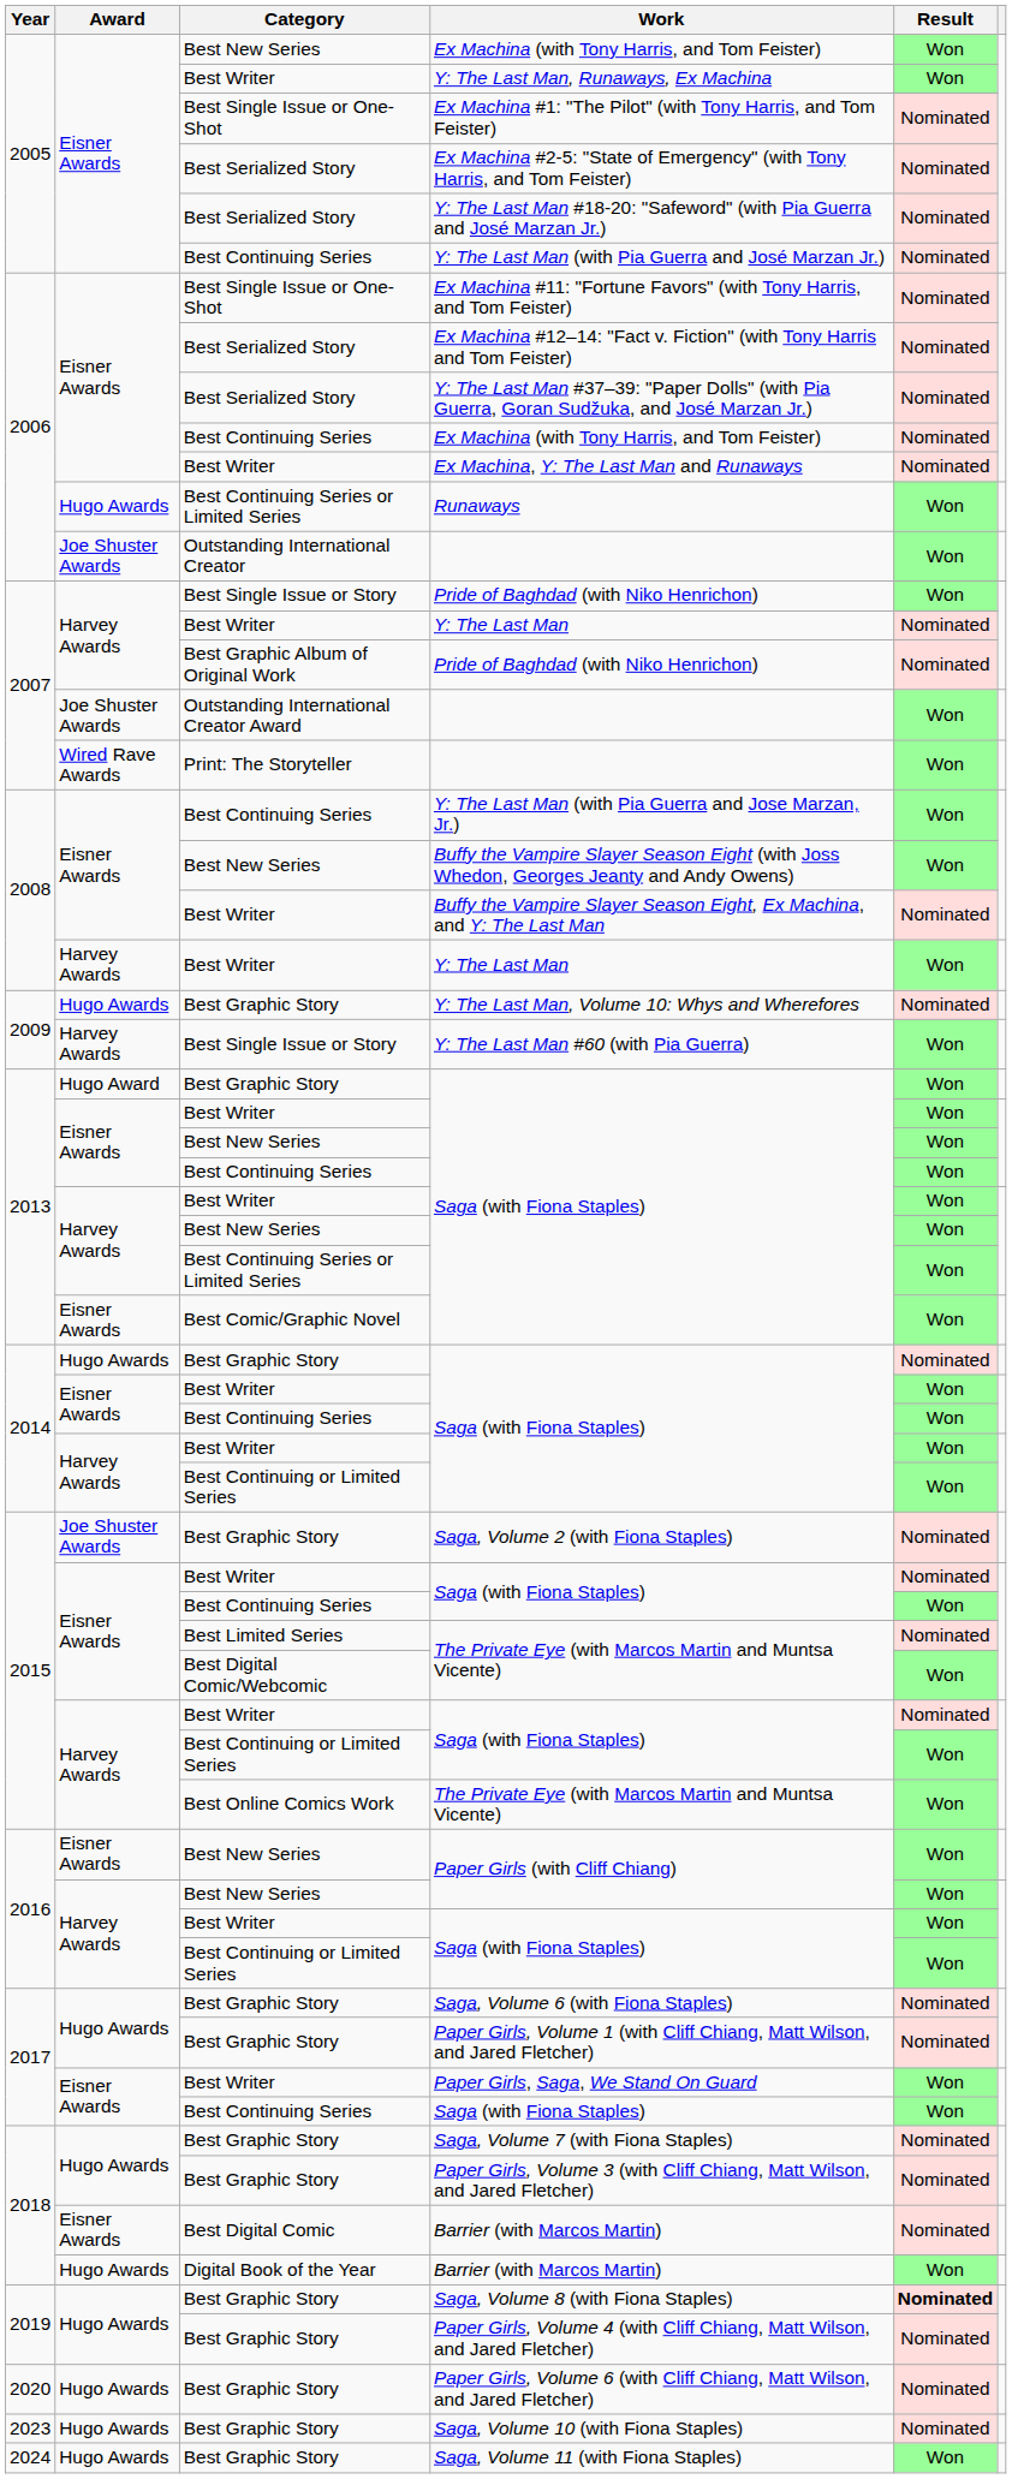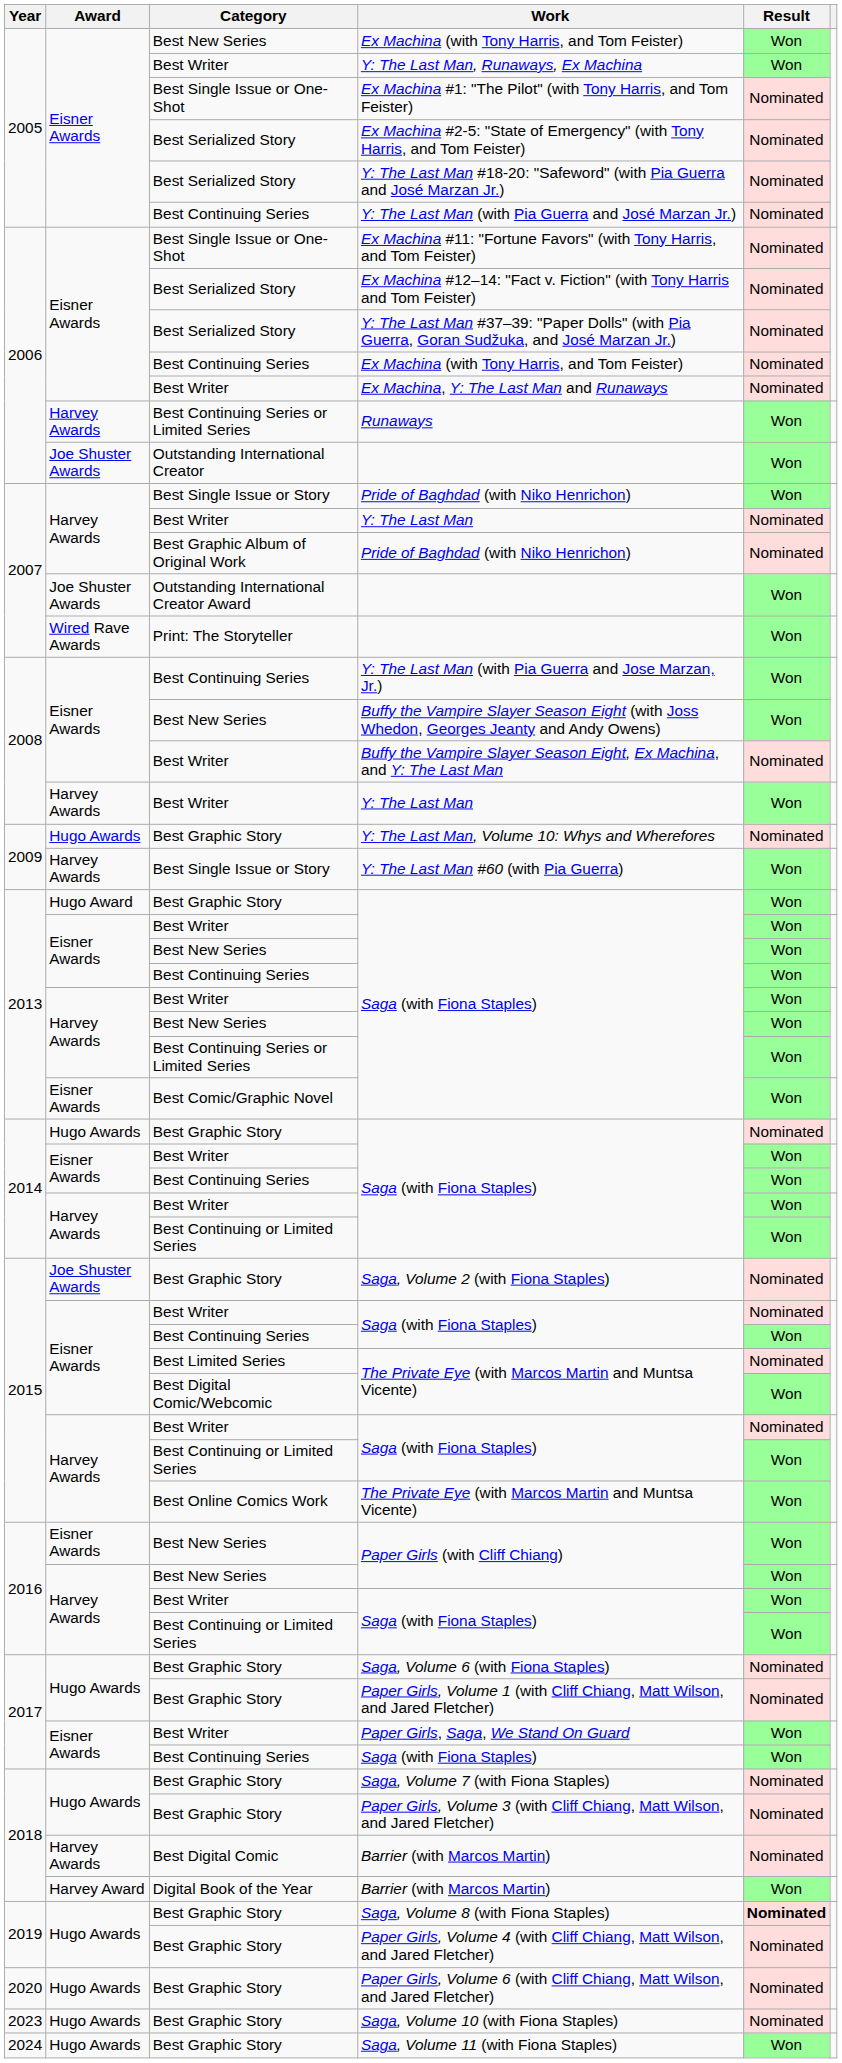 <table class="wikitable">
 <tr>
 <th>Year</th>
 <th>Award</th>
 <th>Category</th>
 <th>Work</th>
 <th>Result</th>
 <th></th>
 </tr>
 <tr>
 <td rowspan="6">2005</td>
 <td rowspan="6"><a href='#'>Eisner Awards</a></td>
 <td>Best New Series</td>
 <td><em><a href='#'>Ex Machina</a></em> (with <a href='#'>Tony Harris</a>, and Tom Feister)</td>
 <td style="background:#9f9; color:black; vertical-align:middle; text-align:center;" class="yes table-yes2">Won</td>
 <td rowspan="6"></td>
 </tr>
 <tr>
 <td>Best Writer</td>
 <td><em><a href='#'>Y: The Last Man</a>, <a href='#'>Runaways</a>, <a href='#'>Ex Machina</a></em></td>
 <td style="background:#9f9; color:black; vertical-align:middle; text-align:center;" class="yes table-yes2">Won</td>
 </tr>
 <tr>
 <td>Best Single Issue or One-Shot</td>
 <td><em><a href='#'>Ex Machina</a></em> #1: "The Pilot" (with <a href='#'>Tony Harris</a>, and Tom Feister)</td>
 <td style="background: #FDD; color: black; vertical-align: middle; text-align: center; " class="no table-no2">Nominated</td>
 </tr>
 <tr>
 <td>Best Serialized Story</td>
 <td><em><a href='#'>Ex Machina</a></em> #2-5: "State of Emergency" (with <a href='#'>Tony Harris</a>, and Tom Feister)</td>
 <td style="background: #FDD; color: black; vertical-align: middle; text-align: center; " class="no table-no2">Nominated</td>
 </tr>
 <tr>
 <td>Best Serialized Story</td>
 <td><em><a href='#'>Y: The Last Man</a></em> #18-20: "Safeword" (with <a href='#'>Pia Guerra</a> and <a href='#'>José Marzan Jr.</a>)</td>
 <td style="background: #FDD; color: black; vertical-align: middle; text-align: center; " class="no table-no2">Nominated</td>
 </tr>
 <tr>
 <td>Best Continuing Series</td>
 <td><em><a href='#'>Y: The Last Man</a></em> (with <a href='#'>Pia Guerra</a> and <a href='#'>José Marzan Jr.</a>)</td>
 <td style="background: #FDD; color: black; vertical-align: middle; text-align: center; " class="no table-no2">Nominated</td>
 </tr>
 <tr>
 <td rowspan="7">2006</td>
 <td rowspan="5">Eisner Awards</td>
 <td>Best Single Issue or One-Shot</td>
 <td><em><a href='#'>Ex Machina</a></em> #11: "Fortune Favors" (with <a href='#'>Tony Harris</a>, and Tom Feister)</td>
 <td style="background: #FDD; color: black; vertical-align: middle; text-align: center; " class="no table-no2">Nominated</td>
 <td rowspan="5"></td>
 </tr>
 <tr>
 <td>Best Serialized Story</td>
 <td><em><a href='#'>Ex Machina</a></em> #12–14: "Fact v. Fiction" (with <a href='#'>Tony Harris</a> and Tom Feister)</td>
 <td style="background: #FDD; color: black; vertical-align: middle; text-align: center; " class="no table-no2">Nominated</td>
 </tr>
 <tr>
 <td>Best Serialized Story</td>
 <td><em><a href='#'>Y: The Last Man</a></em> #37–39: "Paper Dolls" (with <a href='#'>Pia Guerra</a>, <a href='#'>Goran Sudžuka</a>, and <a href='#'>José Marzan Jr.</a>)</td>
 <td style="background: #FDD; color: black; vertical-align: middle; text-align: center; " class="no table-no2">Nominated</td>
 </tr>
 <tr>
 <td>Best Continuing Series</td>
 <td><em><a href='#'>Ex Machina</a></em> (with <a href='#'>Tony Harris</a>, and Tom Feister)</td>
 <td style="background: #FDD; color: black; vertical-align: middle; text-align: center; " class="no table-no2">Nominated</td>
 </tr>
 <tr>
 <td>Best Writer</td>
 <td><em><a href='#'>Ex Machina</a></em>, <em><a href='#'>Y: The Last Man</a></em> and <em><a href='#'>Runaways</a></em></td>
 <td style="background: #FDD; color: black; vertical-align: middle; text-align: center; " class="no table-no2">Nominated</td>
 </tr>
 <tr>
-<td><a href='#'>Hugo Awards</a></td>
+<td><a href='#'>Harvey Awards</a></td>
 <td>Best Continuing Series or Limited Series</td>
 <td><em><a href='#'>Runaways</a></em></td>
 <td style="background:#9f9; color:black; vertical-align:middle; text-align:center;" class="yes table-yes2">Won</td>
 <td></td>
 </tr>
 <tr>
 <td><a href='#'>Joe Shuster Awards</a></td>
 <td>Outstanding International Creator</td>
 <td></td>
 <td style="background:#9f9; color:black; vertical-align:middle; text-align:center;" class="yes table-yes2">Won</td>
 <td></td>
 </tr>
 <tr>
 <td rowspan="5">2007</td>
 <td rowspan="3">Harvey Awards</td>
 <td>Best Single Issue or Story</td>
 <td><em><a href='#'>Pride of Baghdad</a></em> (with <a href='#'>Niko Henrichon</a>)</td>
 <td style="background:#9f9; color:black; vertical-align:middle; text-align:center;" class="yes table-yes2">Won</td>
 <td rowspan="3"></td>
 </tr>
 <tr>
 <td>Best Writer</td>
 <td><em><a href='#'>Y: The Last Man</a></em></td>
 <td style="background: #FDD; color: black; vertical-align: middle; text-align: center; " class="no table-no2">Nominated</td>
 </tr>
 <tr>
 <td>Best Graphic Album of Original Work</td>
 <td><em><a href='#'>Pride of Baghdad</a></em> (with <a href='#'>Niko Henrichon</a>)</td>
 <td style="background: #FDD; color: black; vertical-align: middle; text-align: center; " class="no table-no2">Nominated</td>
 </tr>
 <tr>
 <td>Joe Shuster Awards</td>
 <td>Outstanding International Creator Award</td>
 <td></td>
 <td style="background:#9f9; color:black; vertical-align:middle; text-align:center;" class="yes table-yes2">Won</td>
 <td></td>
 </tr>
 <tr>
 <td><a href='#'>Wired</a> Rave Awards</td>
 <td>Print: The Storyteller</td>
 <td></td>
 <td style="background:#9f9; color:black; vertical-align:middle; text-align:center;" class="yes table-yes2">Won</td>
 <td></td>
 </tr>
 <tr>
 <td rowspan="4">2008</td>
 <td rowspan="3">Eisner Awards</td>
 <td>Best Continuing Series</td>
 <td><em><a href='#'>Y: The Last Man</a></em> (with <a href='#'>Pia Guerra</a> and <a href='#'>Jose Marzan, Jr.</a>)</td>
 <td style="background:#9f9; color:black; vertical-align:middle; text-align:center;" class="yes table-yes2">Won</td>
 <td rowspan="3"></td>
 </tr>
 <tr>
 <td>Best New Series</td>
 <td><em><a href='#'>Buffy the Vampire Slayer Season Eight</a></em> (with <a href='#'>Joss Whedon</a>, <a href='#'>Georges Jeanty</a> and Andy Owens)</td>
 <td style="background:#9f9; color:black; vertical-align:middle; text-align:center;" class="yes table-yes2">Won</td>
 </tr>
 <tr>
 <td>Best Writer</td>
 <td><em><a href='#'>Buffy the Vampire Slayer Season Eight</a>,</em> <em><a href='#'>Ex Machina</a></em>, and <em><a href='#'>Y: The Last Man</a></em></td>
 <td style="background: #FDD; color: black; vertical-align: middle; text-align: center; " class="no table-no2">Nominated</td>
 </tr>
 <tr>
 <td>Harvey Awards</td>
 <td>Best Writer</td>
 <td><em><a href='#'>Y: The Last Man</a></em></td>
 <td style="background:#9f9; color:black; vertical-align:middle; text-align:center;" class="yes table-yes2">Won</td>
 <td></td>
 </tr>
 <tr>
 <td rowspan="2">2009</td>
 <td><a href='#'>Hugo Awards</a></td>
 <td>Best Graphic Story</td>
 <td><em><a href='#'>Y: The Last Man</a>, Volume 10: Whys and Wherefores</em></td>
 <td style="background: #FDD; color: black; vertical-align: middle; text-align: center; " class="no table-no2">Nominated</td>
 <td></td>
 </tr>
 <tr>
 <td>Harvey Awards</td>
 <td>Best Single Issue or Story</td>
 <td><em><a href='#'>Y: The Last Man</a> #60</em> (with <a href='#'>Pia Guerra</a>)</td>
 <td style="background:#9f9; color:black; vertical-align:middle; text-align:center;" class="yes table-yes2">Won</td>
 <td></td>
 </tr>
 <tr>
 <td rowspan="8">2013</td>
 <td>Hugo Award</td>
 <td>Best Graphic Story</td>
 <td rowspan="8"><a href='#'><em>Saga</em></a> (with <a href='#'>Fiona Staples</a>)</td>
 <td style="background:#9f9; color:black; vertical-align:middle; text-align:center;" class="yes table-yes2">Won</td>
 <td></td>
 </tr>
 <tr>
 <td rowspan="3">Eisner Awards</td>
 <td>Best Writer</td>
 <td style="background:#9f9; color:black; vertical-align:middle; text-align:center;" class="yes table-yes2">Won</td>
 <td rowspan="3"></td>
 </tr>
 <tr>
 <td>Best New Series</td>
 <td style="background:#9f9; color:black; vertical-align:middle; text-align:center;" class="yes table-yes2">Won</td>
 </tr>
 <tr>
 <td>Best Continuing Series</td>
 <td style="background:#9f9; color:black; vertical-align:middle; text-align:center;" class="yes table-yes2">Won</td>
 </tr>
 <tr>
 <td rowspan="3">Harvey Awards</td>
 <td>Best Writer</td>
 <td style="background:#9f9; color:black; vertical-align:middle; text-align:center;" class="yes table-yes2">Won</td>
 <td rowspan="3"></td>
 </tr>
 <tr>
 <td>Best New Series</td>
 <td style="background:#9f9; color:black; vertical-align:middle; text-align:center;" class="yes table-yes2">Won</td>
 </tr>
 <tr>
 <td>Best Continuing Series or Limited Series</td>
 <td style="background:#9f9; color:black; vertical-align:middle; text-align:center;" class="yes table-yes2">Won</td>
 </tr>
 <tr>
 <td>Eisner Awards</td>
 <td>Best Comic/Graphic Novel</td>
 <td style="background:#9f9; color:black; vertical-align:middle; text-align:center;" class="yes table-yes2">Won</td>
 <td></td>
 </tr>
 <tr>
 <td rowspan="5">2014</td>
 <td>Hugo Awards</td>
 <td>Best Graphic Story</td>
 <td rowspan="5"><a href='#'><em>Saga</em></a> (with <a href='#'>Fiona Staples</a>)</td>
 <td style="background: #FDD; color: black; vertical-align: middle; text-align: center; " class="no table-no2">Nominated</td>
 <td></td>
 </tr>
 <tr>
 <td rowspan="2">Eisner Awards</td>
 <td>Best Writer</td>
 <td style="background:#9f9; color:black; vertical-align:middle; text-align:center;" class="yes table-yes2">Won</td>
 <td rowspan="2"></td>
 </tr>
 <tr>
 <td>Best Continuing Series</td>
 <td style="background:#9f9; color:black; vertical-align:middle; text-align:center;" class="yes table-yes2">Won</td>
 </tr>
 <tr>
 <td rowspan="2">Harvey Awards</td>
 <td>Best Writer</td>
 <td style="background:#9f9; color:black; vertical-align:middle; text-align:center;" class="yes table-yes2">Won</td>
 <td rowspan="2"></td>
 </tr>
 <tr>
 <td>Best Continuing or Limited Series</td>
 <td style="background:#9f9; color:black; vertical-align:middle; text-align:center;" class="yes table-yes2">Won</td>
 </tr>
 <tr>
 <td rowspan="8">2015</td>
 <td><a href='#'>Joe Shuster Awards</a></td>
 <td>Best Graphic Story</td>
 <td><em><a href='#'>Saga</a>, Volume 2</em> (with <a href='#'>Fiona Staples</a>)</td>
 <td style="background: #FDD; color: black; vertical-align: middle; text-align: center; " class="no table-no2">Nominated</td>
 <td></td>
 </tr>
 <tr>
 <td rowspan="4">Eisner Awards</td>
 <td>Best Writer</td>
 <td rowspan="2"><a href='#'><em>Saga</em></a> (with <a href='#'>Fiona Staples</a>)</td>
 <td style="background: #FDD; color: black; vertical-align: middle; text-align: center; " class="no table-no2">Nominated</td>
 <td rowspan="4"></td>
 </tr>
 <tr>
 <td>Best Continuing Series</td>
 <td style="background:#9f9; color:black; vertical-align:middle; text-align:center;" class="yes table-yes2">Won</td>
 </tr>
 <tr>
 <td>Best Limited Series</td>
 <td rowspan="2"><em><a href='#'>The Private Eye</a></em> (with <a href='#'>Marcos Martin</a> and Muntsa Vicente)</td>
 <td style="background: #FDD; color: black; vertical-align: middle; text-align: center; " class="no table-no2">Nominated</td>
 </tr>
 <tr>
 <td>Best Digital Comic/Webcomic</td>
 <td style="background:#9f9; color:black; vertical-align:middle; text-align:center;" class="yes table-yes2">Won</td>
 </tr>
 <tr>
 <td rowspan="3">Harvey Awards</td>
 <td>Best Writer</td>
 <td rowspan="2"><a href='#'><em>Saga</em></a> (with <a href='#'>Fiona Staples</a>)</td>
 <td style="background: #FDD; color: black; vertical-align: middle; text-align: center; " class="no table-no2">Nominated</td>
 <td rowspan="3"></td>
 </tr>
 <tr>
 <td>Best Continuing or Limited Series</td>
 <td style="background:#9f9; color:black; vertical-align:middle; text-align:center;" class="yes table-yes2">Won</td>
 </tr>
 <tr>
 <td>Best Online Comics Work</td>
 <td><em><a href='#'>The Private Eye</a></em> (with <a href='#'>Marcos Martin</a> and Muntsa Vicente)</td>
 <td style="background:#9f9; color:black; vertical-align:middle; text-align:center;" class="yes table-yes2">Won</td>
 </tr>
 <tr>
 <td rowspan="4">2016</td>
 <td>Eisner Awards</td>
 <td>Best New Series</td>
 <td rowspan="2"><em><a href='#'>Paper Girls</a></em> (with <a href='#'>Cliff Chiang</a>)</td>
 <td style="background:#9f9; color:black; vertical-align:middle; text-align:center;" class="yes table-yes2">Won</td>
 <td></td>
 </tr>
 <tr>
 <td rowspan="3">Harvey Awards</td>
 <td>Best New Series</td>
 <td style="background:#9f9; color:black; vertical-align:middle; text-align:center;" class="yes table-yes2">Won</td>
 <td rowspan="3"></td>
 </tr>
 <tr>
 <td>Best Writer</td>
 <td rowspan="2"><a href='#'><em>Saga</em></a> (with <a href='#'>Fiona Staples</a>)</td>
 <td style="background:#9f9; color:black; vertical-align:middle; text-align:center;" class="yes table-yes2">Won</td>
 </tr>
 <tr>
 <td>Best Continuing or Limited Series</td>
 <td style="background:#9f9; color:black; vertical-align:middle; text-align:center;" class="yes table-yes2">Won</td>
 </tr>
 <tr>
 <td rowspan="4">2017</td>
 <td rowspan="2">Hugo Awards</td>
 <td>Best Graphic Story</td>
 <td><em><a href='#'>Saga</a>, Volume 6</em> (with <a href='#'>Fiona Staples</a>)</td>
 <td style="background: #FDD; color: black; vertical-align: middle; text-align: center; " class="no table-no2">Nominated</td>
 <td rowspan="2"></td>
 </tr>
 <tr>
 <td>Best Graphic Story</td>
 <td><em><a href='#'>Paper Girls</a>, Volume 1</em> (with <a href='#'>Cliff Chiang</a>, <a href='#'>Matt Wilson</a>, and Jared Fletcher)</td>
 <td style="background: #FDD; color: black; vertical-align: middle; text-align: center; " class="no table-no2">Nominated</td>
 </tr>
 <tr>
 <td rowspan="2">Eisner Awards</td>
 <td>Best Writer</td>
 <td><em><a href='#'>Paper Girls</a></em>, <em><a href='#'>Saga</a></em>, <em><a href='#'>We Stand On Guard</a></em></td>
 <td style="background:#9f9; color:black; vertical-align:middle; text-align:center;" class="yes table-yes2">Won</td>
 <td rowspan="2"></td>
 </tr>
 <tr>
 <td>Best Continuing Series</td>
 <td><a href='#'><em>Saga</em></a> (with <a href='#'>Fiona Staples</a>)</td>
 <td style="background:#9f9; color:black; vertical-align:middle; text-align:center;" class="yes table-yes2">Won</td>
 </tr>
 <tr>
 <td rowspan="4">2018</td>
 <td rowspan="2">Hugo Awards</td>
 <td>Best Graphic Story</td>
 <td><em><a href='#'>Saga</a>, Volume 7</em> (with Fiona Staples)</td>
 <td style="background: #FDD; color: black; vertical-align: middle; text-align: center; " class="no table-no2">Nominated</td>
 <td rowspan="2"></td>
 </tr>
 <tr>
 <td>Best Graphic Story</td>
 <td><em><a href='#'>Paper Girls</a>, Volume 3</em> (with <a href='#'>Cliff Chiang</a>, <a href='#'>Matt Wilson</a>, and Jared Fletcher)</td>
 <td style="background: #FDD; color: black; vertical-align: middle; text-align: center; " class="no table-no2">Nominated</td>
 </tr>
 <tr>
-<td>Eisner Awards</td>
+<td>Harvey Awards</td>
 <td>Best Digital Comic</td>
 <td><em>Barrier</em> (with <a href='#'>Marcos Martin</a>)</td>
 <td style="background: #FDD; color: black; vertical-align: middle; text-align: center; " class="no table-no2">Nominated</td>
 <td></td>
 </tr>
 <tr>
-<td>Hugo Awards</td>
+<td>Harvey Award</td>
 <td>Digital Book of the Year</td>
 <td><em>Barrier</em> (with <a href='#'>Marcos Martin</a>)</td>
 <td style="background:#9f9; color:black; vertical-align:middle; text-align:center;" class="yes table-yes2">Won</td>
 <td></td>
 </tr>
 <tr>
 <td rowspan="2">2019</td>
 <td rowspan="2">Hugo Awards</td>
 <td>Best Graphic Story</td>
 <td><em><a href='#'>Saga</a>, Volume 8</em> (with Fiona Staples)</td>
 <td style="background: #FDD; color: black; vertical-align: middle; text-align: center; " class="no table-no2"><strong>Nominated</strong></td>
 <td rowspan="2"></td>
 </tr>
 <tr>
 <td>Best Graphic Story</td>
 <td><em><a href='#'>Paper Girls</a>, Volume 4</em> (with <a href='#'>Cliff Chiang</a>, <a href='#'>Matt Wilson</a>, and Jared Fletcher)</td>
 <td style="background: #FDD; color: black; vertical-align: middle; text-align: center; " class="no table-no2">Nominated</td>
 </tr>
 <tr>
 <td>2020</td>
 <td>Hugo Awards</td>
 <td>Best Graphic Story</td>
 <td><em><a href='#'>Paper Girls</a>, Volume 6</em> (with <a href='#'>Cliff Chiang</a>, <a href='#'>Matt Wilson</a>, and Jared Fletcher)</td>
 <td style="background: #FDD; color: black; vertical-align: middle; text-align: center; " class="no table-no2">Nominated</td>
 <td></td>
 </tr>
 <tr>
 <td>2023</td>
 <td>Hugo Awards</td>
 <td>Best Graphic Story</td>
 <td><em><a href='#'>Saga</a>, Volume 10</em> (with Fiona Staples)</td>
 <td style="background: #FDD; color: black; vertical-align: middle; text-align: center; " class="no table-no2">Nominated</td>
 <td></td>
 </tr>
 <tr>
 <td>2024</td>
 <td>Hugo Awards</td>
 <td>Best Graphic Story</td>
 <td><em><a href='#'>Saga</a>, Volume 11</em> (with Fiona Staples)</td>
 <td style="background:#9f9; color:black; vertical-align:middle; text-align:center;" class="yes table-yes2">Won</td>
 <td></td>
 </tr>
 </table>
